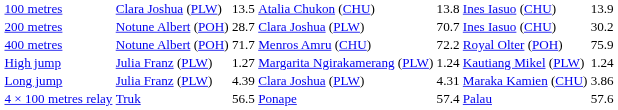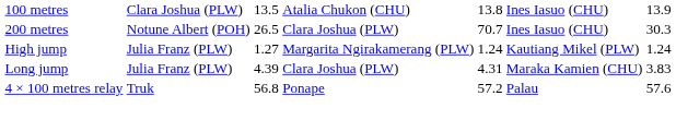 <table>
 <tr>
 <td><a href='#'>100 metres</a></td>
 <td> <a href='#'>Clara Joshua</a> (<a href='#'>PLW</a>)</td>
 <td>13.5</td>
 <td> <a href='#'>Atalia Chukon</a> (<a href='#'>CHU</a>)</td>
 <td>13.8</td>
 <td> <a href='#'>Ines Iasuo</a> (<a href='#'>CHU</a>)</td>
 <td>13.9</td>
 </tr>
 <tr>
 <td><a href='#'>200 metres</a></td>
 <td> <a href='#'>Notune Albert</a> (<a href='#'>POH</a>)</td>
-<td>28.7</td>
+<td>26.5</td>
 <td> <a href='#'>Clara Joshua</a> (<a href='#'>PLW</a>)</td>
 <td>70.7</td>
 <td> <a href='#'>Ines Iasuo</a> (<a href='#'>CHU</a>)</td>
-<td>30.2</td>
-</tr>
-<tr>
-<td><a href='#'>400 metres</a></td>
-<td> <a href='#'>Notune Albert</a> (<a href='#'>POH</a>)</td>
-<td>71.7</td>
-<td> <a href='#'>Menros Amru</a> (<a href='#'>CHU</a>)</td>
-<td>72.2</td>
-<td> <a href='#'>Royal Olter</a> (<a href='#'>POH</a>)</td>
-<td>75.9</td>
+<td>30.3</td>
 </tr>
 <tr>
 <td><a href='#'>High jump</a></td>
 <td> <a href='#'>Julia Franz</a> (<a href='#'>PLW</a>)</td>
 <td>1.27</td>
 <td> <a href='#'>Margarita Ngirakamerang</a> (<a href='#'>PLW</a>)</td>
 <td>1.24</td>
 <td> <a href='#'>Kautiang Mikel</a> (<a href='#'>PLW</a>)</td>
 <td>1.24</td>
 </tr>
 <tr>
 <td><a href='#'>Long jump</a></td>
 <td> <a href='#'>Julia Franz</a> (<a href='#'>PLW</a>)</td>
 <td>4.39</td>
 <td> <a href='#'>Clara Joshua</a> (<a href='#'>PLW</a>)</td>
 <td>4.31</td>
 <td> <a href='#'>Maraka Kamien</a> (<a href='#'>CHU</a>)</td>
-<td>3.86</td>
+<td>3.83</td>
 </tr>
 <tr>
 <td><a href='#'>4 × 100 metres relay</a></td>
 <td> <a href='#'>Truk</a></td>
-<td>56.5</td>
+<td>56.8</td>
 <td> <a href='#'>Ponape</a></td>
-<td>57.4</td>
+<td>57.2</td>
 <td> <a href='#'>Palau</a></td>
 <td>57.6</td>
 </tr>
 </table>
